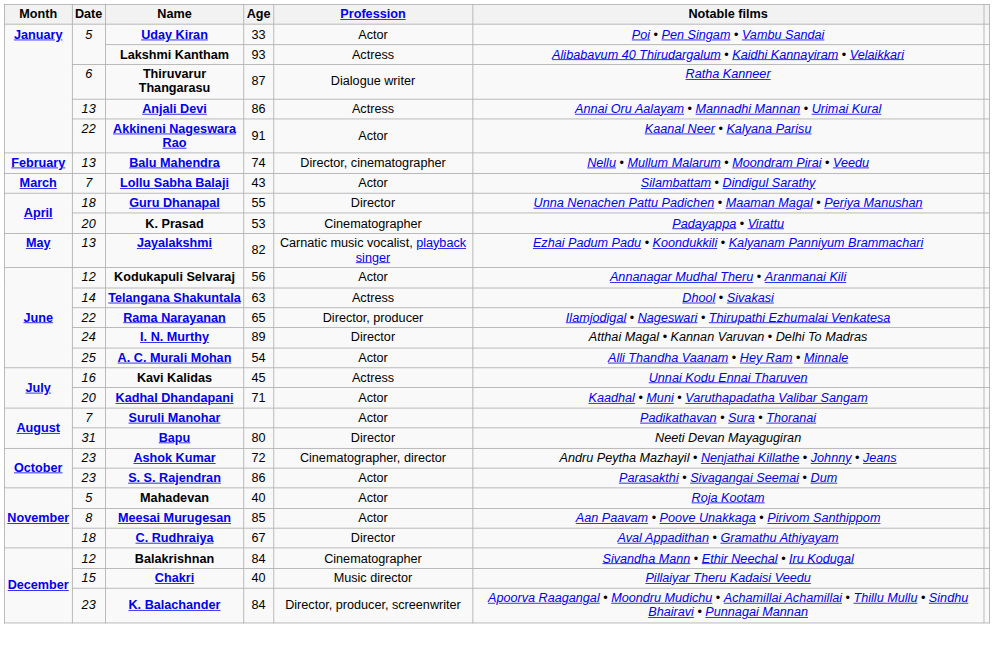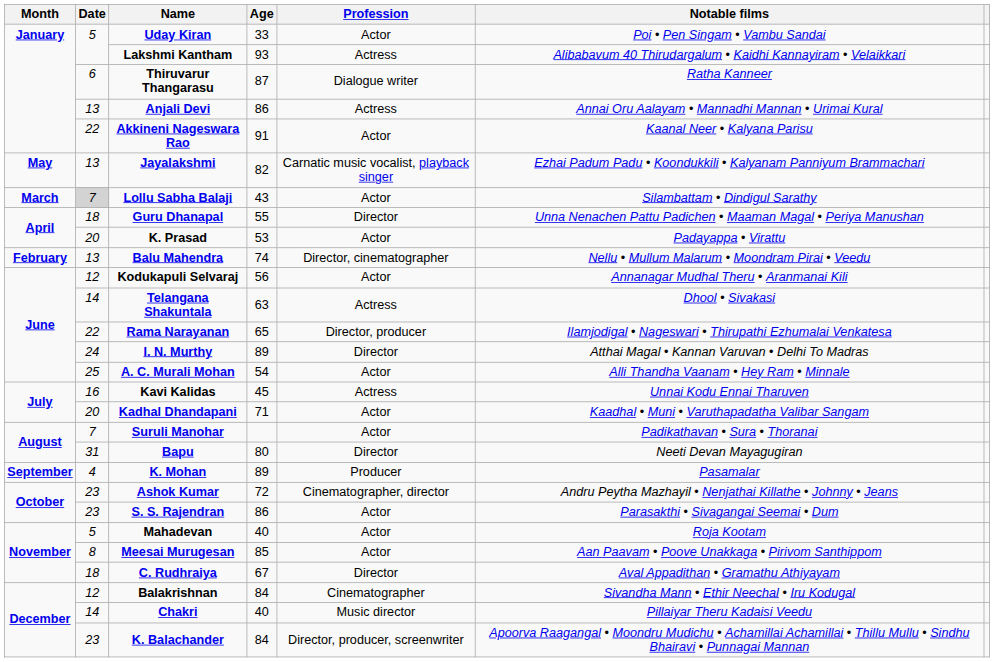 <table class="wikitable sortable">
 <tr>
 <th><strong>Month</strong></th>
 <th><strong>Date</strong></th>
 <th><strong>Name</strong></th>
 <th><strong>Age</strong></th>
 <th><strong><a href='#'>Profession</a></strong></th>
 <th><strong>Notable films</strong></th>
 <th></th>
 </tr>
 <tr valign="top">
 <td rowspan="5" style="text-align:center; vertical-align:center;"><strong><a href='#'>January</a></strong></td>
 <td rowspan="2" style="text-align:center; vertical-align:top;"><em>5</em></td>
 <td style="text-align:center; vertical-align:top;"><strong><a href='#'>Uday Kiran</a></strong></td>
 <td style="text-align:center;">33</td>
 <td style="text-align:center;">Actor</td>
 <td style="text-align:center; vertical-align:top;"><em><a href='#'>Poi</a></em>  • <em><a href='#'>Pen Singam</a></em> • <em><a href='#'>Vambu Sandai</a></em></td>
 <td></td>
 </tr>
 <tr>
 <td style="text-align:center; vertical-align:top;"><strong>Lakshmi Kantham</strong></td>
 <td style="text-align:center;">93</td>
 <td style="text-align:center;">Actress</td>
 <td style="text-align:center; vertical-align:top;"><em><a href='#'>Alibabavum 40 Thirudargalum</a></em> • <em><a href='#'>Kaidhi Kannayiram</a></em> • <em><a href='#'>Velaikkari</a></em></td>
 <td></td>
 </tr>
 <tr>
 <td style="text-align:center; vertical-align:top;"><em>6</em></td>
 <td style="text-align:center; vertical-align:top;"><strong>Thiruvarur Thangarasu</strong></td>
 <td style="text-align:center;">87</td>
 <td style="text-align:center;">Dialogue writer</td>
 <td style="text-align:center; vertical-align:top;"><em><a href='#'>Ratha Kanneer</a></em></td>
 <td></td>
 </tr>
 <tr>
 <td style="text-align:center; vertical-align:top;"><em>13</em></td>
 <td style="text-align:center; vertical-align:top;"><strong><a href='#'>Anjali Devi</a></strong></td>
 <td style="text-align:center;">86</td>
 <td style="text-align:center;">Actress</td>
 <td style="text-align:center; vertical-align:top;"><em><a href='#'>Annai Oru Aalayam</a></em> •  <em><a href='#'>Mannadhi Mannan</a></em> • <em><a href='#'>Urimai Kural</a></em></td>
 <td></td>
 </tr>
 <tr>
 <td style="text-align:center; vertical-align:top;"><em>22</em></td>
 <td style="text-align:center; vertical-align:top;"><strong><a href='#'>Akkineni Nageswara Rao</a></strong></td>
 <td style="text-align:center;">91</td>
 <td style="text-align:center;">Actor</td>
 <td style="text-align:center; vertical-align:top;"><em><a href='#'>Kaanal Neer</a></em> • <em><a href='#'>Kalyana Parisu</a></em></td>
 <td></td>
 </tr>
 <tr>
-<td style="text-align:center; vertical-align:top;"><strong><a href='#'>February</a></strong></td>
+<td style="text-align:center; vertical-align:top;"><strong><a href='#'>May</a></strong></td>
 <td style="text-align:center; vertical-align:top;"><em>13</em></td>
-<td style="text-align:center; vertical-align:top;"><strong><a href='#'>Balu Mahendra</a></strong></td>
-<td style="text-align:center;">74</td>
-<td style="text-align:center;">Director, cinematographer</td>
-<td style="text-align:center; vertical-align:top;"><em><a href='#'>Nellu</a></em> • <em><a href='#'>Mullum Malarum</a></em>  • <em><a href='#'>Moondram Pirai</a></em> • <em><a href='#'>Veedu</a></em></td>
+<td style="text-align:center; vertical-align:top;"><strong><a href='#'>Jayalakshmi</a></strong></td>
+<td style="text-align:center;">82</td>
+<td style="text-align:center;">Carnatic music vocalist, <a href='#'>playback singer</a></td>
+<td style="text-align:center; vertical-align:top;"><em><a href='#'>Ezhai Padum Padu</a></em> • <em><a href='#'>Koondukkili</a></em>  • <em><a href='#'>Kalyanam Panniyum Brammachari</a></em></td>
 <td></td>
 </tr>
 <tr>
 <td style="text-align:center; vertical-align:top;"><strong><a href='#'>March</a></strong></td>
-<td style="text-align:center; vertical-align:top;"><em>7</em></td>
+<td style="background: lightgrey; text-align:center; vertical-align:top;"><em>7</em></td>
 <td style="text-align:center; vertical-align:top;"><strong><a href='#'>Lollu Sabha Balaji</a></strong></td>
 <td style="text-align:center;">43</td>
 <td style="text-align:center;">Actor</td>
 <td style="text-align:center; vertical-align:top;"><em><a href='#'>Silambattam</a></em> • <em><a href='#'>Dindigul Sarathy</a></em></td>
 <td></td>
 </tr>
 <tr>
 <td rowspan="2" style="text-align:center; vertical-align:center;"><strong><a href='#'>April</a></strong></td>
 <td style="text-align:center; vertical-align:top;"><em>18</em></td>
 <td style="text-align:center; vertical-align:top;"><strong><a href='#'>Guru Dhanapal</a></strong></td>
 <td style="text-align:center;">55</td>
 <td style="text-align:center;">Director</td>
 <td style="text-align:center; vertical-align:top;"><em><a href='#'>Unna Nenachen Pattu Padichen</a></em> • <em><a href='#'>Maaman Magal</a></em> • <em><a href='#'>Periya Manushan</a></em></td>
 <td></td>
 </tr>
 <tr>
 <td style="text-align:center; vertical-align:top;"><em>20</em></td>
 <td style="text-align:center; vertical-align:top;"><strong>K. Prasad</strong></td>
 <td style="text-align:center;">53</td>
-<td style="text-align:center;">Cinematographer</td>
+<td style="text-align:center;">Actor</td>
 <td style="text-align:center; vertical-align:top;"><em><a href='#'>Padayappa</a></em> • <em><a href='#'>Virattu</a></em></td>
 <td></td>
 </tr>
 <tr>
-<td style="text-align:center; vertical-align:top;"><strong><a href='#'>May</a></strong></td>
+<td style="text-align:center; vertical-align:top;"><strong><a href='#'>February</a></strong></td>
 <td style="text-align:center; vertical-align:top;"><em>13</em></td>
-<td style="text-align:center; vertical-align:top;"><strong><a href='#'>Jayalakshmi</a></strong></td>
-<td style="text-align:center;">82</td>
-<td style="text-align:center;">Carnatic music vocalist, <a href='#'>playback singer</a></td>
-<td style="text-align:center; vertical-align:top;"><em><a href='#'>Ezhai Padum Padu</a></em> • <em><a href='#'>Koondukkili</a></em>  • <em><a href='#'>Kalyanam Panniyum Brammachari</a></em></td>
+<td style="text-align:center; vertical-align:top;"><strong><a href='#'>Balu Mahendra</a></strong></td>
+<td style="text-align:center;">74</td>
+<td style="text-align:center;">Director, cinematographer</td>
+<td style="text-align:center; vertical-align:top;"><em><a href='#'>Nellu</a></em> • <em><a href='#'>Mullum Malarum</a></em>  • <em><a href='#'>Moondram Pirai</a></em> • <em><a href='#'>Veedu</a></em></td>
 <td></td>
 </tr>
 <tr>
 <td rowspan="5" style="text-align:center; vertical-align:center;"><strong><a href='#'>June</a></strong></td>
 <td style="text-align:center; vertical-align:top;"><em>12</em></td>
 <td style="text-align:center; vertical-align:top;"><strong>Kodukapuli Selvaraj</strong></td>
 <td style="text-align:center;">56</td>
 <td style="text-align:center;">Actor</td>
 <td style="text-align:center; vertical-align:top;"><em><a href='#'>Annanagar Mudhal Theru</a></em> • <em><a href='#'>Aranmanai Kili</a></em></td>
 <td></td>
 </tr>
 <tr>
 <td style="text-align:center; vertical-align:top;"><em>14</em></td>
 <td style="text-align:center; vertical-align:top;"><strong><a href='#'>Telangana Shakuntala</a></strong></td>
 <td style="text-align:center;">63</td>
 <td style="text-align:center;">Actress</td>
 <td style="text-align:center; vertical-align:top;"><em><a href='#'>Dhool</a></em> • <em><a href='#'>Sivakasi</a></em></td>
 <td></td>
 </tr>
 <tr>
 <td style="text-align:center; vertical-align:top;"><em>22</em></td>
 <td style="text-align:center; vertical-align:top;"><strong><a href='#'>Rama Narayanan</a></strong></td>
 <td style="text-align:center;">65</td>
 <td style="text-align:center;">Director, producer</td>
 <td style="text-align:center; vertical-align:top;"><em><a href='#'>Ilamjodigal</a></em> • <em><a href='#'>Nageswari</a></em> • <em><a href='#'>Thirupathi Ezhumalai Venkatesa</a></em></td>
 <td></td>
 </tr>
 <tr>
 <td style="text-align:center; vertical-align:top;"><em>24</em></td>
 <td style="text-align:center; vertical-align:top;"><strong><a href='#'>I. N. Murthy</a></strong></td>
 <td style="text-align:center;">89</td>
 <td style="text-align:center;">Director</td>
 <td style="text-align:center; vertical-align:top;"><em>Atthai Magal</em> • <em>Kannan Varuvan</em> • <em>Delhi To Madras</em></td>
 <td></td>
 </tr>
 <tr>
 <td style="text-align:center; vertical-align:top;"><em>25</em></td>
 <td style="text-align:center; vertical-align:top;"><strong><a href='#'>A. C. Murali Mohan</a></strong></td>
 <td style="text-align:center;">54</td>
 <td style="text-align:center;">Actor</td>
 <td style="text-align:center; vertical-align:top;"><em><a href='#'>Alli Thandha Vaanam</a></em> • <em><a href='#'>Hey Ram</a></em> • <em><a href='#'>Minnale</a></em></td>
 <td></td>
 </tr>
 <tr>
 <td rowspan="2" style="text-align:center; vertical-align:center;"><strong><a href='#'>July</a></strong></td>
 <td style="text-align:center; vertical-align:top;"><em>16</em></td>
 <td style="text-align:center; vertical-align:top;"><strong>Kavi Kalidas</strong></td>
 <td style="text-align:center;">45</td>
 <td style="text-align:center;">Actress</td>
 <td style="text-align:center; vertical-align:top;"><em><a href='#'>Unnai Kodu Ennai Tharuven</a></em></td>
 <td></td>
 </tr>
 <tr>
 <td style="text-align:center; vertical-align:top;"><em>20</em></td>
 <td style="text-align:center; vertical-align:top;"><strong><a href='#'>Kadhal Dhandapani</a></strong></td>
 <td style="text-align:center;">71</td>
 <td style="text-align:center;">Actor</td>
 <td style="text-align:center; vertical-align:top;"><em><a href='#'>Kaadhal</a></em> • <em><a href='#'>Muni</a></em>  • <em><a href='#'>Varuthapadatha Valibar Sangam</a></em></td>
 <td></td>
 </tr>
 <tr>
 <td rowspan="2" style="text-align:center; vertical-align:center;"><strong><a href='#'>August</a></strong></td>
 <td style="text-align:center; vertical-align:top;"><em>7</em></td>
 <td style="text-align:center; vertical-align:top;"><strong><a href='#'>Suruli Manohar</a></strong></td>
 <td style="text-align:center;"></td>
 <td style="text-align:center;">Actor</td>
 <td style="text-align:center; vertical-align:top;"><em><a href='#'>Padikathavan</a></em> • <em><a href='#'>Sura</a></em> • <em><a href='#'>Thoranai</a></em></td>
 <td></td>
 </tr>
 <tr>
 <td style="text-align:center; vertical-align:top;"><em>31</em></td>
 <td style="text-align:center; vertical-align:top;"><strong><a href='#'>Bapu</a></strong></td>
 <td style="text-align:center;">80</td>
 <td style="text-align:center;">Director</td>
 <td style="text-align:center; vertical-align:top;"><em>Neeti Devan Mayagugiran</em></td>
 <td></td>
 </tr>
 <tr>
+<td style="text-align:center; vertical-align:top;"><strong><a href='#'>September</a></strong></td>
+<td style="text-align:center; vertical-align:top;"><em>4</em></td>
+<td style="text-align:center; vertical-align:top;"><strong><a href='#'>K. Mohan</a></strong></td>
+<td style="text-align:center;">89</td>
+<td style="text-align:center;">Producer</td>
+<td style="text-align:center; vertical-align:top;"><em><a href='#'>Pasamalar</a></em></td>
+<td></td>
+</tr>
+<tr>
 <td rowspan="2" style="text-align:center; vertical-align:center;"><strong><a href='#'>October</a></strong></td>
 <td style="text-align:center; vertical-align:top;"><em>23</em></td>
 <td style="text-align:center; vertical-align:top;"><strong><a href='#'>Ashok Kumar</a></strong></td>
 <td style="text-align:center;">72</td>
 <td style="text-align:center;">Cinematographer, director</td>
 <td style="text-align:center; vertical-align:top;"><em>Andru Peytha Mazhayil</em> • <em><a href='#'>Nenjathai Killathe</a></em> • <em><a href='#'>Johnny</a></em> • <em><a href='#'>Jeans</a></em></td>
 <td></td>
 </tr>
 <tr>
 <td style="text-align:center; vertical-align:top;"><em>23</em></td>
 <td style="text-align:center; vertical-align:top;"><strong><a href='#'>S. S. Rajendran</a></strong></td>
 <td style="text-align:center;">86</td>
 <td style="text-align:center;">Actor</td>
 <td style="text-align:center; vertical-align:top;"><em><a href='#'>Parasakthi</a></em> • <em><a href='#'>Sivagangai Seemai</a></em> • <em><a href='#'>Dum</a></em></td>
 <td></td>
 </tr>
 <tr>
 <td rowspan="3" style="text-align:center; vertical-align:center;"><strong><a href='#'>November</a></strong></td>
 <td style="text-align:center; vertical-align:top;"><em>5</em></td>
 <td style="text-align:center; vertical-align:top;"><strong>Mahadevan</strong></td>
 <td style="text-align:center;">40</td>
 <td style="text-align:center;">Actor</td>
 <td style="text-align:center; vertical-align:top;"><em><a href='#'>Roja Kootam</a></em></td>
 <td></td>
 </tr>
 <tr>
 <td style="text-align:center; vertical-align:top;"><em>8</em></td>
 <td style="text-align:center; vertical-align:top;"><strong><a href='#'>Meesai Murugesan</a></strong></td>
 <td style="text-align:center;">85</td>
 <td style="text-align:center;">Actor</td>
 <td style="text-align:center; vertical-align:top;"><em><a href='#'>Aan Paavam</a></em> • <em><a href='#'>Poove Unakkaga</a></em> • <em><a href='#'>Pirivom Santhippom</a></em></td>
 <td></td>
 </tr>
 <tr>
 <td style="text-align:center; vertical-align:top;"><em>18</em></td>
 <td style="text-align:center; vertical-align:top;"><strong><a href='#'>C. Rudhraiya</a></strong></td>
 <td style="text-align:center;">67</td>
 <td style="text-align:center;">Director</td>
 <td style="text-align:center; vertical-align:top;"><em><a href='#'>Aval Appadithan</a></em> • <em><a href='#'>Gramathu Athiyayam</a></em></td>
 <td></td>
 </tr>
 <tr>
 <td rowspan="3" style="text-align:center; vertical-align:center;"><strong><a href='#'>December</a></strong></td>
 <td style="text-align:center; vertical-align:top;"><em>12</em></td>
 <td style="text-align:center; vertical-align:top;"><strong>Balakrishnan</strong></td>
 <td style="text-align:center;">84</td>
 <td style="text-align:center;">Cinematographer</td>
 <td style="text-align:center; vertical-align:top;"><em><a href='#'>Sivandha Mann</a></em> • <em><a href='#'>Ethir Neechal</a></em> • <em><a href='#'>Iru Kodugal</a></em></td>
 <td></td>
 </tr>
 <tr>
-<td style="text-align:center; vertical-align:top;"><em>15</em></td>
+<td style="text-align:center; vertical-align:top;"><em>14</em></td>
 <td style="text-align:center; vertical-align:top;"><strong><a href='#'>Chakri</a></strong></td>
 <td style="text-align:center;">40</td>
 <td style="text-align:center;">Music director</td>
 <td style="text-align:center; vertical-align:top;"><em><a href='#'>Pillaiyar Theru Kadaisi Veedu</a></em></td>
 <td></td>
 </tr>
 <tr>
 <td style="text-align:center; vertical-align:center;"><em>23</em></td>
 <td style="text-align:center; vertical-align:center;"><strong><a href='#'>K. Balachander</a></strong></td>
 <td style="text-align:center;">84</td>
 <td style="text-align:center;">Director, producer, screenwriter</td>
 <td style="text-align:center; vertical-align:top;"><em><a href='#'>Apoorva Raagangal</a></em> • <em><a href='#'>Moondru Mudichu</a></em> • <em><a href='#'>Achamillai Achamillai</a></em> • <em><a href='#'>Thillu Mullu</a></em> • <em><a href='#'>Sindhu Bhairavi</a></em> • <em><a href='#'>Punnagai Mannan</a></em></td>
 <td></td>
 </tr>
 </table>
